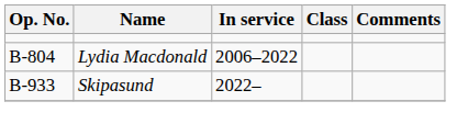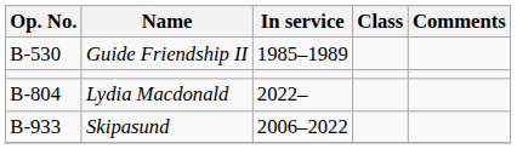 <table class="wikitable">
 <tr>
 <th>Op. No.</th>
 <th>Name</th>
 <th>In service</th>
 <th>Class</th>
 <th>Comments</th>
+</tr>
+<tr>
+<td>B-530</td>
+<td><em>Guide Friendship II</em></td>
+<td>1985–1989</td>
+<td></td>
+<td></td>
 </tr>
 <tr>
 <td></td>
 <td></td>
 <td></td>
 <td></td>
 <td></td>
 </tr>
 <tr>
 <td>B-804</td>
 <td><em>Lydia Macdonald</em></td>
-<td>2006–2022</td>
+<td>2022–</td>
 <td></td>
 <td></td>
 </tr>
 <tr>
 <td>B-933</td>
 <td><em>Skipasund</em></td>
-<td>2022–</td>
+<td>2006–2022</td>
 <td></td>
 <td></td>
 </tr>
 <tr>
 </tr>
 </table>
